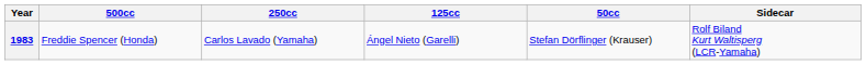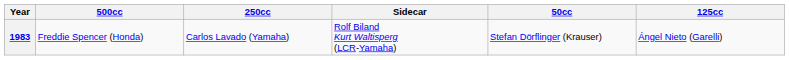 <table class="wikitable" width="95%" style="font-size:90%">
 <tr>
 <th width=4%>Year</th>
 <th width=19%><a href='#'>500cc</a></th>
 <th width=19%><a href='#'>250cc</a></th>
+<th width=20%>Sidecar</th>
+<th width=19%><a href='#'>50cc</a></th>
 <th width=19%><a href='#'>125cc</a></th>
-<th width=19%><a href='#'>50cc</a></th>
-<th width=20%>Sidecar</th>
 </tr>
 <tr>
 <th><a href='#'>1983</a></th>
 <td> <a href='#'>Freddie Spencer</a> (<a href='#'>Honda</a>)</td>
 <td> <a href='#'>Carlos Lavado</a> (<a href='#'>Yamaha</a>)</td>
+<td> <a href='#'>Rolf Biland</a><br> <em><a href='#'>Kurt Waltisperg</a></em><br>(<a href='#'>LCR</a>-<a href='#'>Yamaha</a>)</td>
+<td> <a href='#'>Stefan Dörflinger</a> (Krauser)</td>
 <td> <a href='#'>Ángel Nieto</a> (<a href='#'>Garelli</a>)</td>
-<td> <a href='#'>Stefan Dörflinger</a> (Krauser)</td>
-<td> <a href='#'>Rolf Biland</a><br> <em><a href='#'>Kurt Waltisperg</a></em><br>(<a href='#'>LCR</a>-<a href='#'>Yamaha</a>)</td>
 </tr>
 </table>
